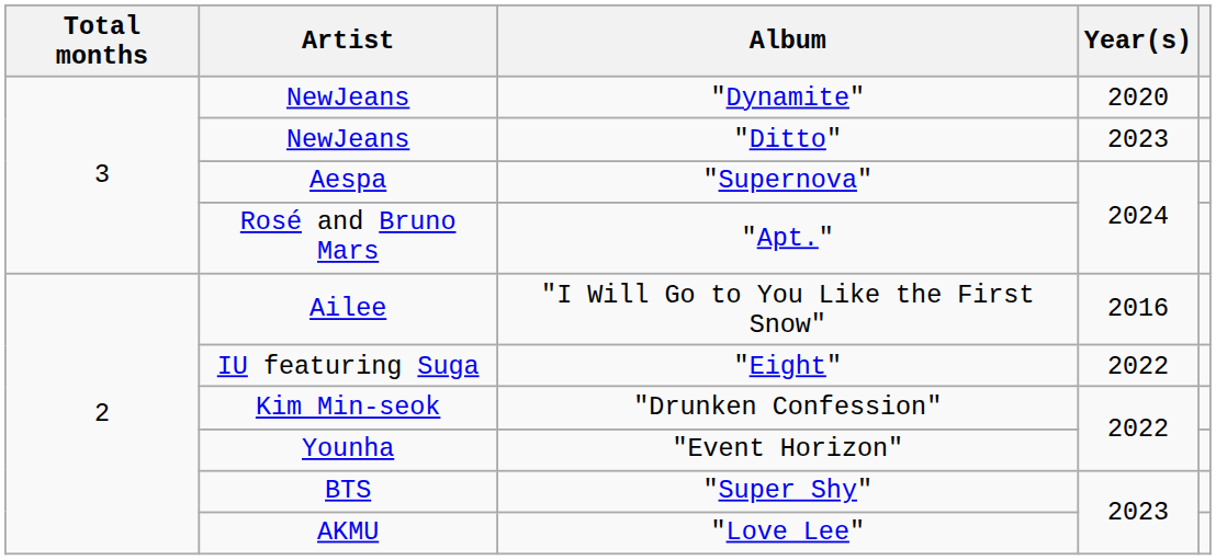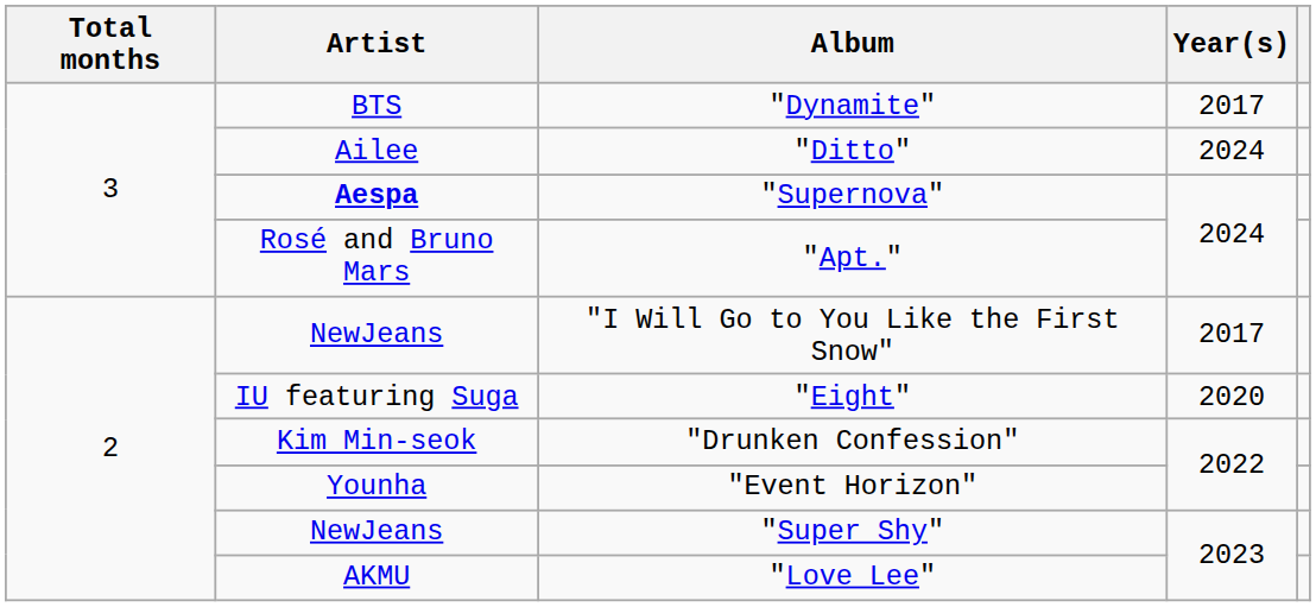 <table class="wikitable" style="text-align: center;">
 <tr>
 <th>Total months</th>
 <th>Artist</th>
 <th>Album</th>
 <th>Year(s)</th>
 <th></th>
 </tr>
 <tr>
 <td rowspan="4">3</td>
-<td><a href='#'>NewJeans</a></td>
+<td><a href='#'>BTS</a></td>
 <td>"<a href='#'>Dynamite</a>"</td>
-<td>2020</td>
+<td>2017</td>
 <td></td>
 </tr>
 <tr>
-<td><a href='#'>NewJeans</a></td>
+<td><a href='#'>Ailee</a></td>
 <td>"<a href='#'>Ditto</a>"</td>
-<td>2023</td>
+<td>2024</td>
 <td></td>
 </tr>
 <tr>
-<td><a href='#'>Aespa</a></td>
+<td><strong><a href='#'>Aespa</a></strong></td>
 <td>"<a href='#'>Supernova</a>"</td>
 <td rowspan="2">2024</td>
 <td></td>
 </tr>
 <tr>
 <td><a href='#'>Rosé</a> and <a href='#'>Bruno Mars</a></td>
 <td>"<a href='#'>Apt.</a>"</td>
 <td></td>
 </tr>
 <tr>
 <td rowspan="6">2</td>
-<td><a href='#'>Ailee</a></td>
+<td><a href='#'>NewJeans</a></td>
 <td>"I Will Go to You Like the First Snow"</td>
-<td>2016</td>
+<td>2017</td>
 <td></td>
 </tr>
 <tr>
 <td><a href='#'>IU</a> featuring <a href='#'>Suga</a></td>
 <td>"<a href='#'>Eight</a>"</td>
-<td>2022</td>
+<td>2020</td>
 <td></td>
 </tr>
 <tr>
 <td><a href='#'>Kim Min-seok</a></td>
 <td>"Drunken Confession"</td>
 <td rowspan="2">2022</td>
 <td></td>
 </tr>
 <tr>
 <td><a href='#'>Younha</a></td>
 <td>"Event Horizon"</td>
 <td></td>
 </tr>
 <tr>
-<td><a href='#'>BTS</a></td>
+<td><a href='#'>NewJeans</a></td>
 <td>"<a href='#'>Super Shy</a>"</td>
 <td rowspan="2">2023</td>
 <td></td>
 </tr>
 <tr>
 <td><a href='#'>AKMU</a></td>
 <td>"<a href='#'>Love Lee</a>"</td>
 <td></td>
 </tr>
 </table>
